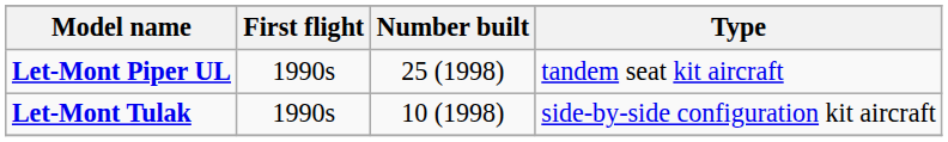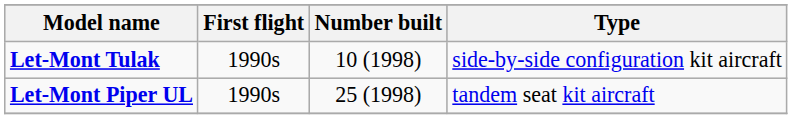 <table class="wikitable" align=center style="font-size:90%;">
 <tr>
 </tr>
 <tr style="background:#efefef;">
 <th>Model name</th>
 <th>First flight</th>
 <th>Number built</th>
 <th>Type</th>
 </tr>
 <tr>
+<td align=left><strong><a href='#'>Let-Mont Tulak</a></strong></td>
+<td align=center>1990s</td>
+<td align=center>10 (1998)</td>
+<td align=left><a href='#'>side-by-side configuration</a> kit aircraft</td>
+</tr>
+<tr>
 <td align=left><strong><a href='#'>Let-Mont Piper UL</a></strong></td>
 <td align=center>1990s</td>
 <td align=center>25 (1998)</td>
 <td align=left><a href='#'>tandem</a> seat <a href='#'>kit aircraft</a></td>
 </tr>
 <tr>
-<td align=left><strong><a href='#'>Let-Mont Tulak</a></strong></td>
-<td align=center>1990s</td>
-<td align=center>10 (1998)</td>
-<td align=left><a href='#'>side-by-side configuration</a> kit aircraft</td>
-</tr>
-<tr>
 </tr>
 </table>
